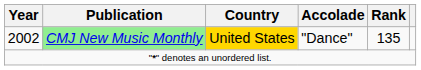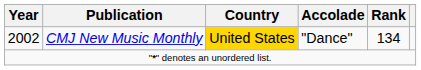 <table class="wikitable sortable" style="margin:0em 1em 1em 0pt">
 <tr>
 <th>Year</th>
 <th>Publication</th>
 <th>Country</th>
 <th>Accolade</th>
 <th>Rank</th>
 <th class=unsortable></th>
 </tr>
 <tr>
 <td align=center>2002</td>
-<td style="background: lightgreen;"><em><a href='#'>CMJ New Music Monthly</a></em></td>
+<td><em><a href='#'>CMJ New Music Monthly</a></em></td>
 <td style="background: gold;">United States</td>
 <td>"Dance"</td>
-<td align=center>135</td>
+<td align=center>134</td>
 <td></td>
 </tr>
 <tr class="sortbottom">
 <td colspan=6 style=font-size:8pt; align=center>"<strong>*</strong>" denotes an unordered list.</td>
 </tr>
 </table>
